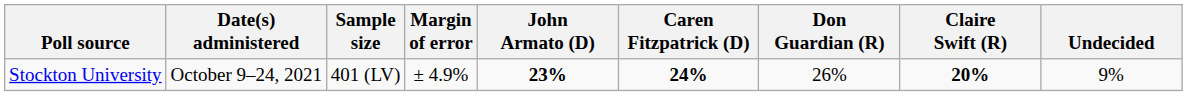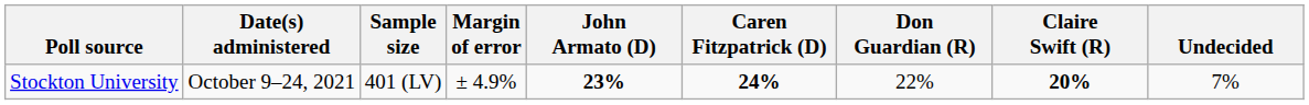 <table class="wikitable" style="font-size:90%;text-align:center;">
 <tr valign=bottom>
 <th>Poll source</th>
 <th>Date(s)<br>administered</th>
 <th>Sample<br>size</th>
 <th>Margin<br>of error</th>
 <th style="width:100px;">John<br>Armato (D)</th>
 <th style="width:100px;">Caren<br>Fitzpatrick (D)</th>
 <th style="width:100px;">Don<br>Guardian (R)</th>
 <th style="width:100px;">Claire<br>Swift (R)</th>
 <th style="width:100px;">Undecided</th>
 </tr>
 <tr>
 <td style="text-align:left;"><a href='#'>Stockton University</a></td>
 <td>October 9–24, 2021</td>
 <td>401 (LV)</td>
 <td>± 4.9%</td>
 <td><strong>23%</strong></td>
 <td><strong>24%</strong></td>
-<td>26%</td>
+<td>22%</td>
 <td><strong>20%</strong></td>
-<td>9%</td>
+<td>7%</td>
 </tr>
 </table>
